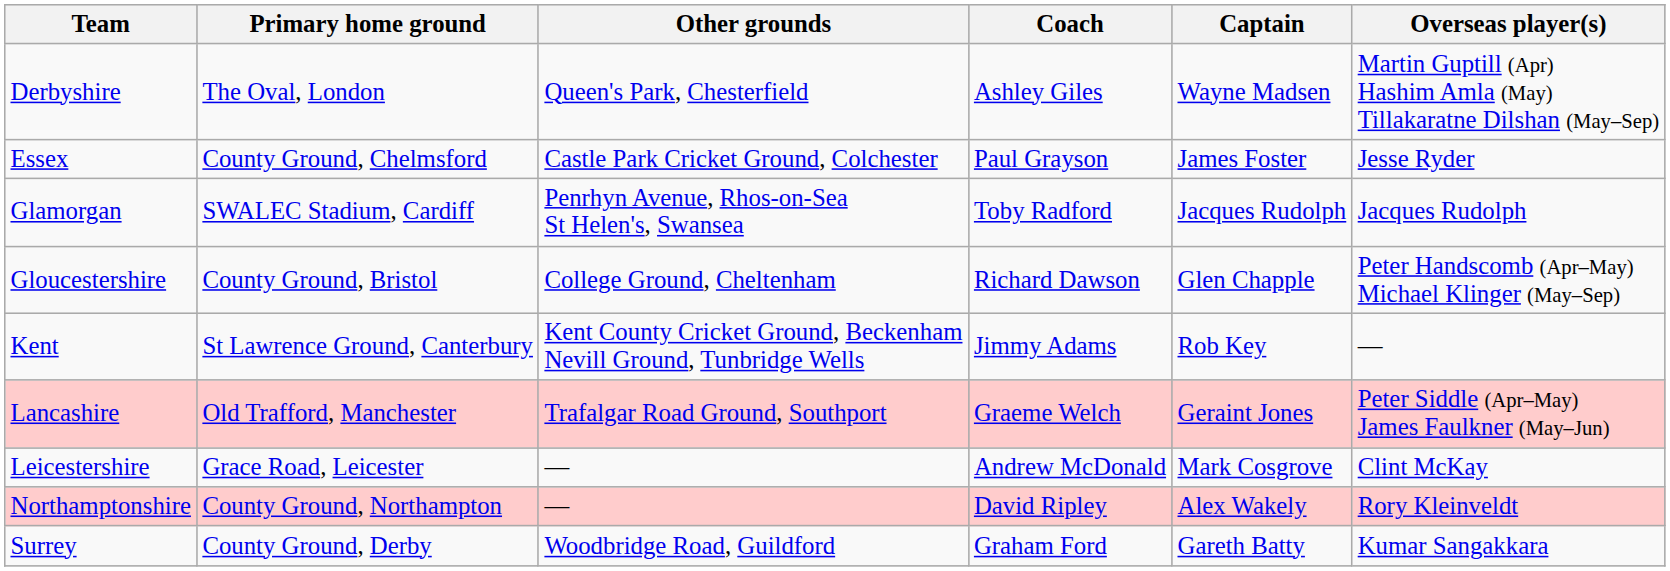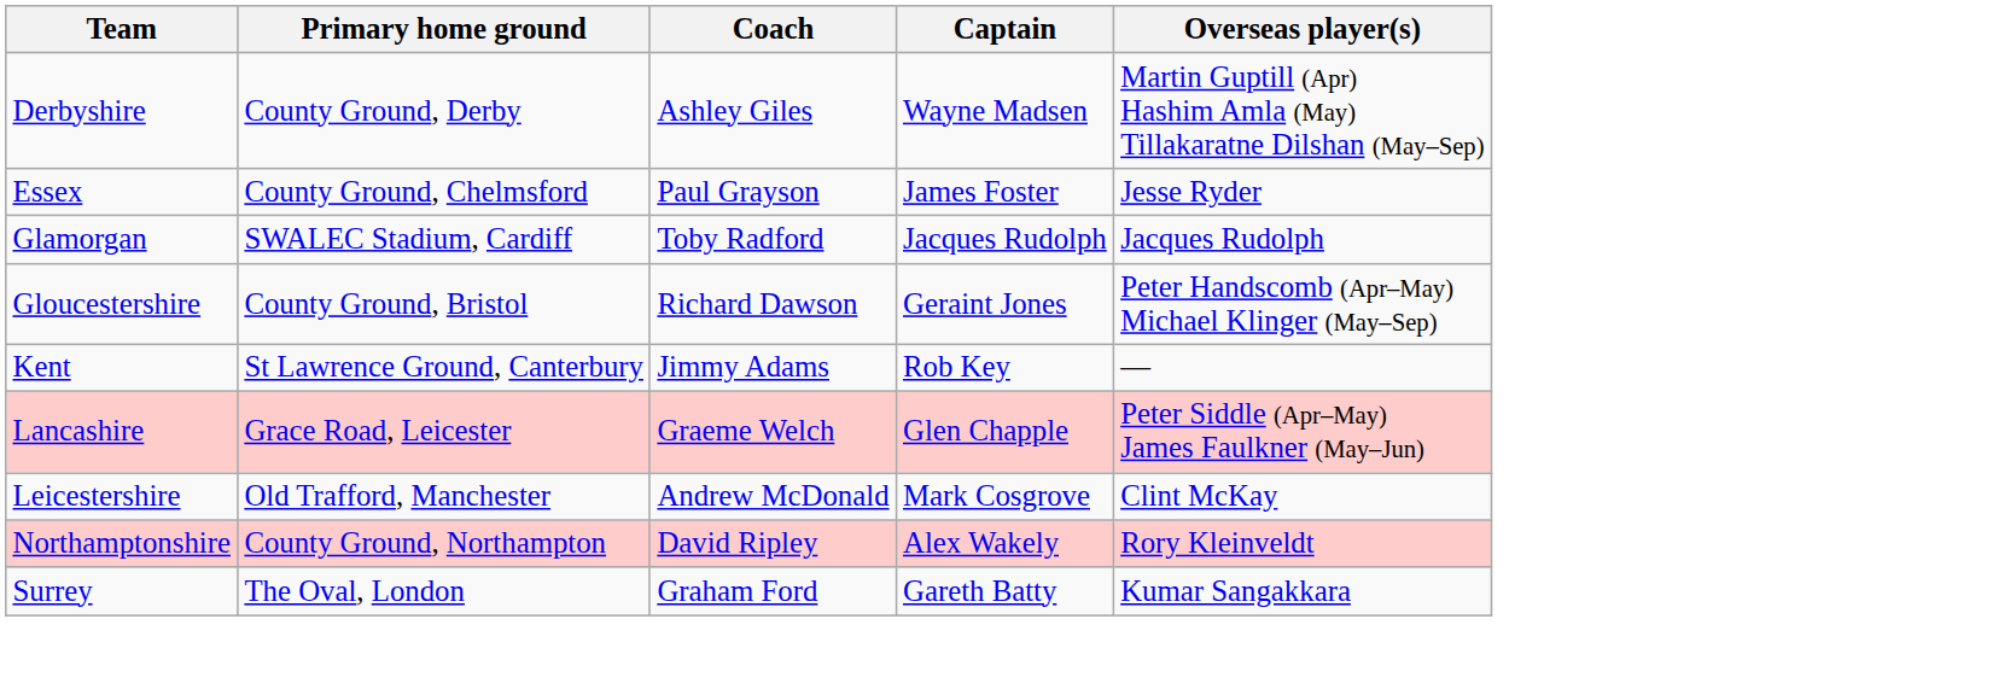 <table class="wikitable sortable">
 <tr>
 <th>Team</th>
 <th>Primary home ground</th>
-<th>Other grounds</th>
 <th>Coach</th>
 <th>Captain</th>
 <th>Overseas player(s)</th>
 </tr>
 <tr>
 <td><a href='#'>Derbyshire</a></td>
-<td><a href='#'>The Oval</a>, <a href='#'>London</a></td>
-<td><a href='#'>Queen's Park</a>, <a href='#'>Chesterfield</a></td>
+<td><a href='#'>County Ground</a>, <a href='#'>Derby</a></td>
 <td> <a href='#'>Ashley Giles</a></td>
 <td> <a href='#'>Wayne Madsen</a></td>
 <td> <a href='#'>Martin Guptill</a> <small>(Apr)</small><br> <a href='#'>Hashim Amla</a> <small>(May)</small><br> <a href='#'>Tillakaratne Dilshan</a> <small>(May–Sep)</small></td>
 </tr>
 <tr>
 <td><a href='#'>Essex</a></td>
 <td><a href='#'>County Ground</a>, <a href='#'>Chelmsford</a></td>
-<td><a href='#'>Castle Park Cricket Ground</a>, <a href='#'>Colchester</a></td>
 <td> <a href='#'>Paul Grayson</a></td>
 <td> <a href='#'>James Foster</a></td>
 <td> <a href='#'>Jesse Ryder</a></td>
 </tr>
 <tr>
 <td><a href='#'>Glamorgan</a></td>
 <td><a href='#'>SWALEC Stadium</a>, <a href='#'>Cardiff</a></td>
-<td><a href='#'>Penrhyn Avenue</a>, <a href='#'>Rhos-on-Sea</a><br><a href='#'>St Helen's</a>, <a href='#'>Swansea</a></td>
 <td> <a href='#'>Toby Radford</a></td>
 <td> <a href='#'>Jacques Rudolph</a></td>
 <td> <a href='#'>Jacques Rudolph</a></td>
 </tr>
 <tr>
 <td><a href='#'>Gloucestershire</a></td>
 <td><a href='#'>County Ground</a>, <a href='#'>Bristol</a></td>
-<td><a href='#'>College Ground</a>, <a href='#'>Cheltenham</a></td>
 <td> <a href='#'>Richard Dawson</a></td>
-<td> <a href='#'>Glen Chapple</a></td>
+<td> <a href='#'>Geraint Jones</a></td>
 <td> <a href='#'>Peter Handscomb</a> <small>(Apr–May)</small><br> <a href='#'>Michael Klinger</a> <small>(May–Sep)</small></td>
 </tr>
 <tr>
 <td><a href='#'>Kent</a></td>
 <td><a href='#'>St Lawrence Ground</a>, <a href='#'>Canterbury</a></td>
-<td><a href='#'>Kent County Cricket Ground</a>, <a href='#'>Beckenham</a><br><a href='#'>Nevill Ground</a>, <a href='#'>Tunbridge Wells</a></td>
 <td> <a href='#'>Jimmy Adams</a></td>
 <td> <a href='#'>Rob Key</a></td>
 <td>—</td>
 </tr>
 <tr style="background-color:#ffcccc">
 <td><a href='#'>Lancashire</a></td>
-<td><a href='#'>Old Trafford</a>, <a href='#'>Manchester</a></td>
-<td><a href='#'>Trafalgar Road Ground</a>, <a href='#'>Southport</a></td>
+<td><a href='#'>Grace Road</a>, <a href='#'>Leicester</a></td>
 <td> <a href='#'>Graeme Welch</a></td>
-<td> <a href='#'>Geraint Jones</a></td>
+<td> <a href='#'>Glen Chapple</a></td>
 <td> <a href='#'>Peter Siddle</a> <small>(Apr–May)</small><br> <a href='#'>James Faulkner</a> <small>(May–Jun)</small></td>
 </tr>
 <tr>
 <td><a href='#'>Leicestershire</a></td>
-<td><a href='#'>Grace Road</a>, <a href='#'>Leicester</a></td>
-<td>—</td>
+<td><a href='#'>Old Trafford</a>, <a href='#'>Manchester</a></td>
 <td> <a href='#'>Andrew McDonald</a></td>
 <td> <a href='#'>Mark Cosgrove</a></td>
 <td> <a href='#'>Clint McKay</a></td>
 </tr>
 <tr style="background-color:#ffcccc">
 <td><a href='#'>Northamptonshire</a></td>
 <td><a href='#'>County Ground</a>, <a href='#'>Northampton</a></td>
-<td>—</td>
 <td> <a href='#'>David Ripley</a></td>
 <td> <a href='#'>Alex Wakely</a></td>
 <td> <a href='#'>Rory Kleinveldt</a></td>
 </tr>
 <tr>
 <td><a href='#'>Surrey</a></td>
-<td><a href='#'>County Ground</a>, <a href='#'>Derby</a></td>
-<td><a href='#'>Woodbridge Road</a>, <a href='#'>Guildford</a></td>
+<td><a href='#'>The Oval</a>, <a href='#'>London</a></td>
 <td> <a href='#'>Graham Ford</a></td>
 <td> <a href='#'>Gareth Batty</a></td>
 <td> <a href='#'>Kumar Sangakkara</a></td>
 </tr>
 </table>
